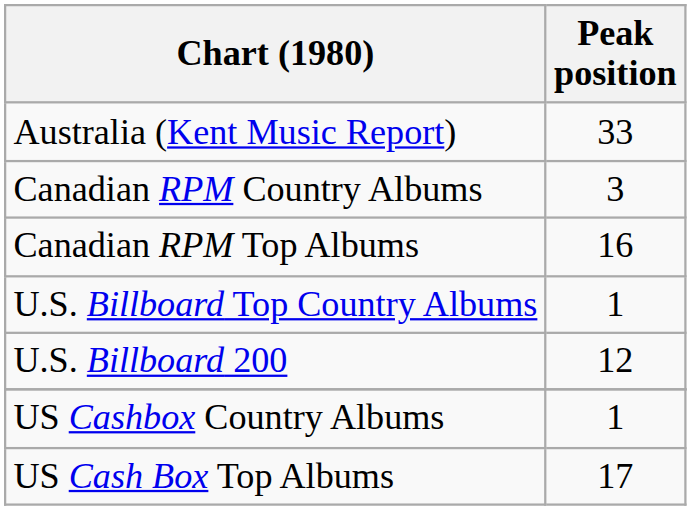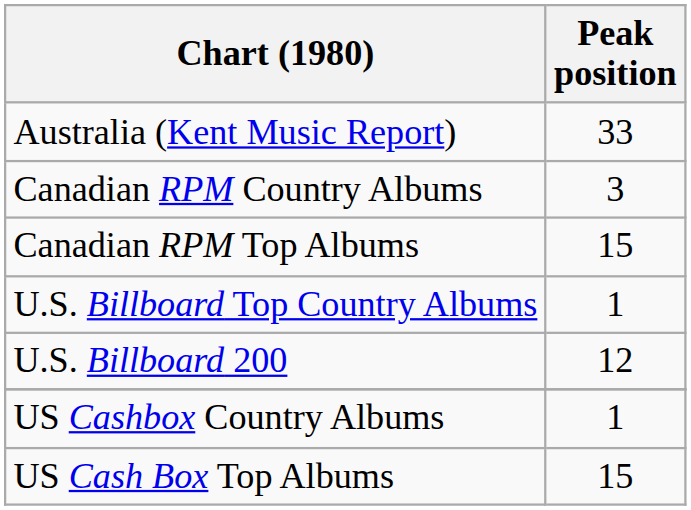 <table class="wikitable sortable plainrowheaders">
 <tr>
 <th>Chart (1980)</th>
 <th>Peak<br>position</th>
 </tr>
 <tr>
 <td align="left">Australia (<a href='#'>Kent Music Report</a>)</td>
 <td align="center">33</td>
 </tr>
 <tr>
 <td>Canadian <em><a href='#'>RPM</a></em> Country Albums</td>
 <td style="text-align:center;">3</td>
 </tr>
 <tr>
 <td>Canadian <em>RPM</em> Top Albums</td>
-<td style="text-align:center;">16</td>
+<td style="text-align:center;">15</td>
 </tr>
 <tr>
 <td>U.S. <a href='#'><em>Billboard</em> Top Country Albums</a></td>
 <td style="text-align:center;">1</td>
 </tr>
 <tr>
 <td>U.S. <a href='#'><em>Billboard</em> 200</a></td>
 <td style="text-align:center;">12</td>
 </tr>
 <tr>
 </tr>
 <tr>
 </tr>
 <tr>
 <td>US <em><a href='#'>Cashbox</a></em> Country Albums</td>
 <td align="center">1</td>
 </tr>
 <tr>
 <td>US <em><a href='#'>Cash Box</a></em> Top Albums </td>
-<td align="center">17</td>
+<td align="center">15</td>
 </tr>
 </table>
